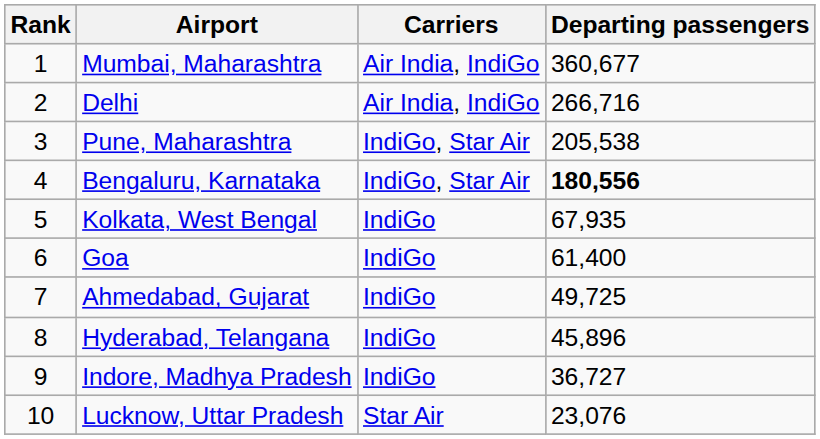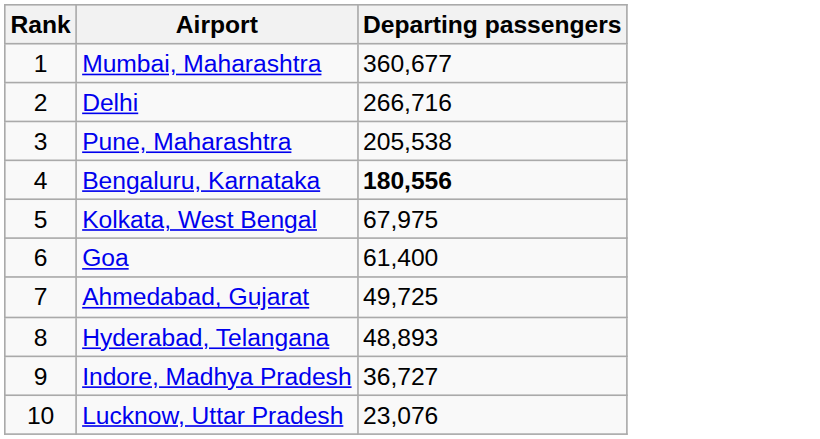 <table class="wikitable sortable" style="font-size: 95%">
 <tr>
 <th>Rank</th>
 <th>Airport</th>
-<th>Carriers</th>
 <th>Departing passengers</th>
 </tr>
 <tr>
 <td style="text-align:center;">1</td>
 <td><a href='#'>Mumbai, Maharashtra</a></td>
-<td><a href='#'>Air India</a>, <a href='#'>IndiGo</a></td>
 <td>360,677</td>
 </tr>
 <tr>
 <td style="text-align:center;">2</td>
 <td><a href='#'>Delhi</a></td>
-<td><a href='#'>Air India</a>, <a href='#'>IndiGo</a></td>
 <td>266,716</td>
 </tr>
 <tr>
 <td style="text-align:center;">3</td>
 <td><a href='#'>Pune, Maharashtra</a></td>
-<td><a href='#'>IndiGo</a>, <a href='#'>Star Air</a></td>
 <td>205,538</td>
 </tr>
 <tr>
 <td style="text-align:center;">4</td>
 <td><a href='#'>Bengaluru, Karnataka</a></td>
-<td><a href='#'>IndiGo</a>, <a href='#'>Star Air</a></td>
 <td><strong>180,556</strong></td>
 </tr>
 <tr>
 <td style="text-align:center;">5</td>
 <td><a href='#'>Kolkata, West Bengal</a></td>
-<td><a href='#'>IndiGo</a></td>
-<td>67,935</td>
+<td>67,975</td>
 </tr>
 <tr>
 <td style="text-align:center;">6</td>
 <td><a href='#'>Goa</a></td>
-<td><a href='#'>IndiGo</a></td>
 <td>61,400</td>
 </tr>
 <tr>
 <td style="text-align:center;">7</td>
 <td><a href='#'>Ahmedabad, Gujarat</a></td>
-<td><a href='#'>IndiGo</a></td>
 <td>49,725</td>
 </tr>
 <tr>
 <td style="text-align:center;">8</td>
 <td><a href='#'>Hyderabad, Telangana</a></td>
-<td><a href='#'>IndiGo</a></td>
-<td>45,896</td>
+<td>48,893</td>
 </tr>
 <tr>
 <td style="text-align:center;">9</td>
 <td><a href='#'>Indore, Madhya Pradesh</a></td>
-<td><a href='#'>IndiGo</a></td>
 <td>36,727</td>
 </tr>
 <tr>
 <td style="text-align:center;">10</td>
 <td><a href='#'>Lucknow, Uttar Pradesh</a></td>
-<td><a href='#'>Star Air</a></td>
 <td>23,076</td>
 </tr>
 </table>
